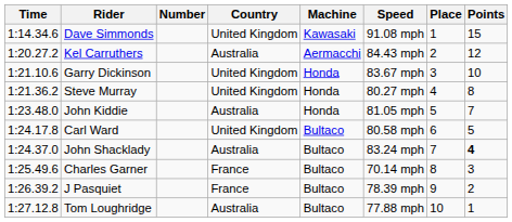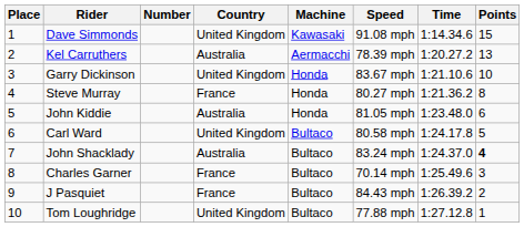 <table class="wikitable" style="font-size: 95%;">
 <tr>
-<th>Time</th>
+<th>Place</th>
 <th>Rider</th>
 <th>Number</th>
 <th>Country</th>
 <th>Machine</th>
 <th>Speed</th>
-<th>Place</th>
+<th>Time</th>
 <th>Points</th>
 </tr>
 <tr>
-<td>1:14.34.6</td>
+<td>1</td>
 <td> <a href='#'>Dave Simmonds</a></td>
 <td></td>
 <td>United Kingdom</td>
 <td><a href='#'>Kawasaki</a></td>
 <td>91.08 mph</td>
-<td>1</td>
+<td>1:14.34.6</td>
 <td>15</td>
 </tr>
 <tr>
-<td>1:20.27.2</td>
+<td>2</td>
 <td>  <a href='#'>Kel Carruthers</a></td>
 <td></td>
 <td>Australia</td>
 <td><a href='#'>Aermacchi</a></td>
-<td>84.43 mph</td>
-<td>2</td>
-<td>12</td>
+<td>78.39 mph</td>
+<td>1:20.27.2</td>
+<td>13</td>
 </tr>
 <tr>
-<td>1:21.10.6</td>
+<td>3</td>
 <td> Garry Dickinson</td>
 <td></td>
 <td>United Kingdom</td>
 <td><a href='#'>Honda</a></td>
 <td>83.67 mph</td>
-<td>3</td>
+<td>1:21.10.6</td>
 <td>10</td>
 </tr>
 <tr>
-<td>1:21.36.2</td>
+<td>4</td>
 <td> Steve Murray</td>
 <td></td>
-<td>United Kingdom</td>
+<td>France</td>
 <td>Honda</td>
 <td>80.27 mph</td>
-<td>4</td>
+<td>1:21.36.2</td>
 <td>8</td>
 </tr>
 <tr>
-<td>1:23.48.0</td>
+<td>5</td>
 <td> John Kiddie</td>
 <td></td>
 <td>Australia</td>
 <td>Honda</td>
 <td>81.05 mph</td>
-<td>5</td>
-<td>7</td>
+<td>1:23.48.0</td>
+<td>6</td>
 </tr>
 <tr>
-<td>1:24.17.8</td>
+<td>6</td>
 <td> Carl Ward</td>
 <td></td>
 <td>United Kingdom</td>
 <td><a href='#'>Bultaco</a></td>
 <td>80.58 mph</td>
-<td>6</td>
+<td>1:24.17.8</td>
 <td>5</td>
 </tr>
 <tr>
-<td>1:24.37.0</td>
+<td>7</td>
 <td> John Shacklady</td>
 <td></td>
 <td>Australia</td>
 <td>Bultaco</td>
 <td>83.24 mph</td>
-<td>7</td>
+<td>1:24.37.0</td>
 <td><strong>4</strong></td>
 </tr>
 <tr>
-<td>1:25.49.6</td>
+<td>8</td>
 <td> Charles Garner</td>
 <td></td>
 <td>France</td>
 <td>Bultaco</td>
 <td>70.14 mph</td>
-<td>8</td>
+<td>1:25.49.6</td>
 <td>3</td>
 </tr>
 <tr>
-<td>1:26.39.2</td>
+<td>9</td>
 <td> J Pasquiet</td>
 <td></td>
 <td>France</td>
 <td>Bultaco</td>
-<td>78.39 mph</td>
-<td>9</td>
+<td>84.43 mph</td>
+<td>1:26.39.2</td>
 <td>2</td>
 </tr>
 <tr>
-<td>1:27.12.8</td>
+<td>10</td>
 <td> Tom Loughridge</td>
 <td></td>
-<td>Australia</td>
+<td>United Kingdom</td>
 <td>Bultaco</td>
 <td>77.88 mph</td>
-<td>10</td>
+<td>1:27.12.8</td>
 <td>1</td>
 </tr>
 </table>
